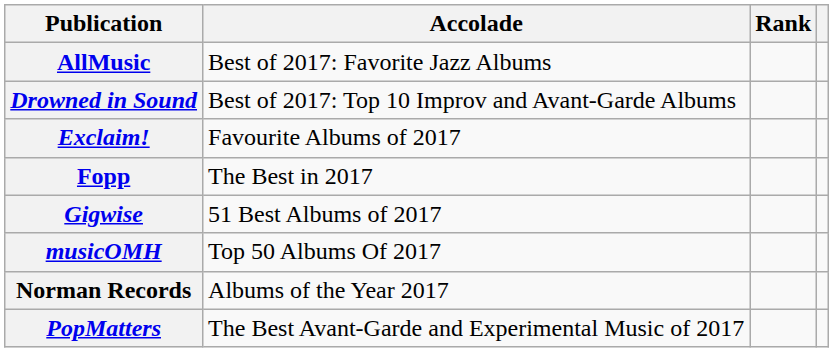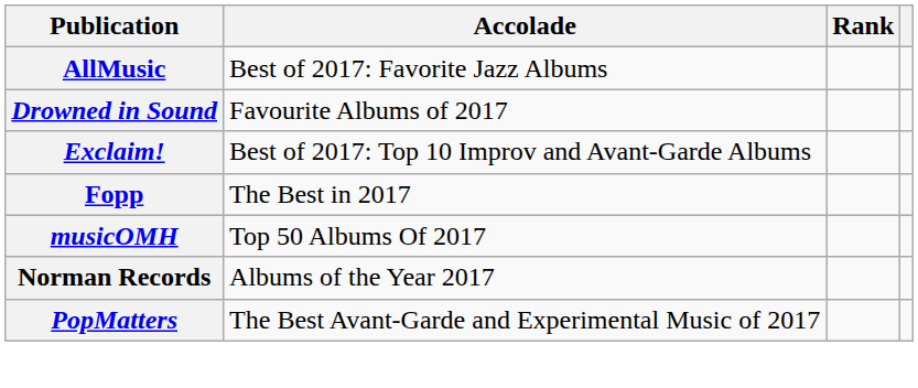 <table class="sortable wikitable plainrowheaders">
 <tr>
 <th>Publication</th>
 <th>Accolade</th>
 <th>Rank</th>
 <th class="unsortable"></th>
 </tr>
 <tr>
 <th scope="row"><a href='#'>AllMusic</a></th>
 <td>Best of 2017: Favorite Jazz Albums</td>
 <td></td>
 <td></td>
 </tr>
 <tr>
 <th scope="row"><em><a href='#'>Drowned in Sound</a></em></th>
-<td>Best of 2017: Top 10 Improv and Avant-Garde Albums</td>
+<td>Favourite Albums of 2017</td>
 <td></td>
 <td></td>
 </tr>
 <tr>
 <th scope="row"><em><a href='#'>Exclaim!</a></em></th>
-<td>Favourite Albums of 2017</td>
+<td>Best of 2017: Top 10 Improv and Avant-Garde Albums</td>
 <td></td>
 <td></td>
 </tr>
 <tr>
 <th scope="row"><a href='#'>Fopp</a></th>
 <td>The Best in 2017</td>
-<td></td>
-<td></td>
-</tr>
-<tr>
-<th scope="row"><em><a href='#'>Gigwise</a></em></th>
-<td>51 Best Albums of 2017</td>
 <td></td>
 <td></td>
 </tr>
 <tr>
 <th scope="row"><em><a href='#'>musicOMH</a></em></th>
 <td>Top 50 Albums Of 2017</td>
 <td></td>
 <td></td>
 </tr>
 <tr>
 <th scope="row">Norman Records</th>
 <td>Albums of the Year 2017</td>
 <td></td>
 <td></td>
 </tr>
 <tr>
 <th scope="row"><em><a href='#'>PopMatters</a></em></th>
 <td>The Best Avant-Garde and Experimental Music of 2017</td>
 <td></td>
 <td></td>
 </tr>
 </table>
